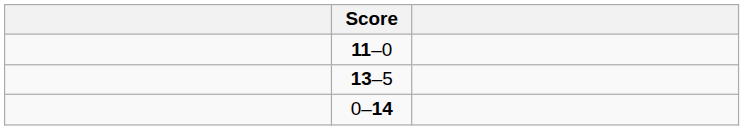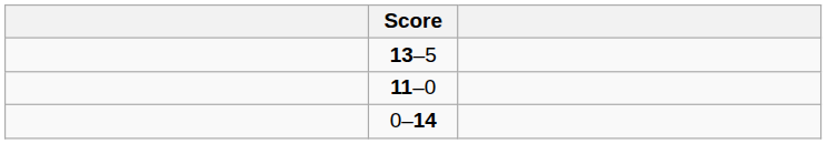 <table class="wikitable" style="text-align: center;">
 <tr>
 <th width=270></th>
 <th width=60>Score</th>
 <th width=270></th>
 </tr>
 <tr>
 <td align=left><strong></strong></td>
-<td><strong>11</strong>–0</td>
+<td><strong>13</strong>–5</td>
 <td align=left></td>
 </tr>
 <tr>
 <td align=left><strong></strong></td>
-<td><strong>13</strong>–5</td>
+<td><strong>11</strong>–0</td>
 <td align=left></td>
 </tr>
 <tr>
 <td align=left></td>
 <td>0–<strong>14</strong></td>
 <td align=left><strong></strong></td>
 </tr>
 </table>
